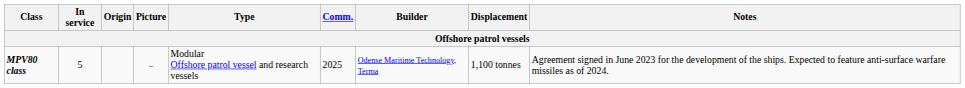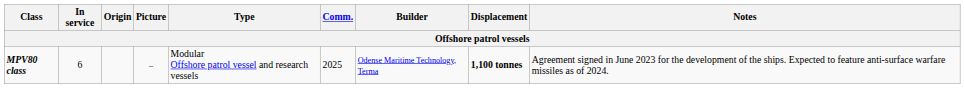 <table class="wikitable">
 <tr>
 <th>Class</th>
 <th>In service</th>
 <th>Origin</th>
 <th>Picture</th>
 <th>Type</th>
 <th><a href='#'>Comm.</a></th>
 <th>Builder</th>
 <th>Displacement</th>
 <th>Notes</th>
 </tr>
 <tr>
 <th colspan="9">Offshore patrol vessels</th>
 </tr>
 <tr>
 <td><strong><em>MPV80<em> class<strong></td>
-<td style="text-align: center;"></strong>5<strong></td>
+<td style="text-align: center;"></strong>6<strong></td>
 <td></td>
 <td style="text-align: center;"><small>–</small></td>
 <td>Modular<br><a href='#'>Offshore patrol vessel</a> and research vessels</td>
 <td>2025</td>
 <td><small><a href='#'>Odense Maritime Technology</a>, <a href='#'>Terma</a></small></td>
-<td>1,100 tonnes </td>
+<td><strong>1,100 tonnes </strong></td>
 <td>Agreement signed in June 2023 for the development of the ships. Expected to feature anti-surface warfare missiles as of 2024.</td>
 </tr>
 </table>
